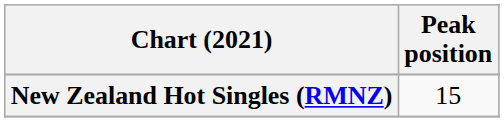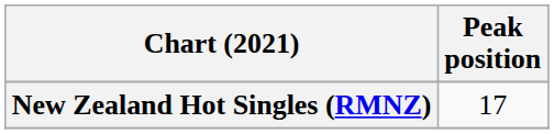 <table class="wikitable sortable plainrowheaders" style="text-align:center;">
 <tr>
 <th scope="col">Chart (2021)</th>
 <th scope="col">Peak<br>position</th>
 </tr>
 <tr>
 </tr>
 <tr>
 <th scope="row">New Zealand Hot Singles (<a href='#'>RMNZ</a>)</th>
-<td>15</td>
+<td>17</td>
 </tr>
 <tr>
 </tr>
 <tr>
 </tr>
 <tr>
 </tr>
 </table>
